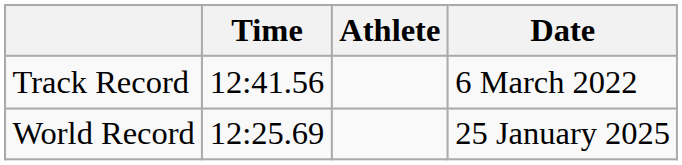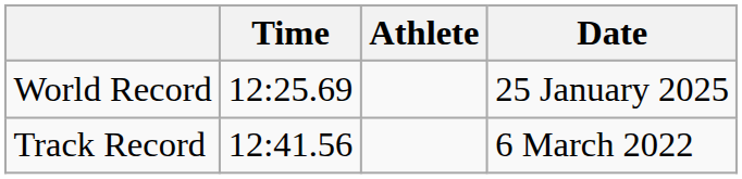 <table class="wikitable">
 <tr>
 <th></th>
 <th>Time</th>
 <th>Athlete</th>
 <th>Date</th>
 </tr>
 <tr>
+<td>World Record</td>
+<td>12:25.69</td>
+<td></td>
+<td>25 January 2025</td>
+</tr>
+<tr>
 <td>Track Record</td>
 <td>12:41.56</td>
 <td></td>
 <td>6 March 2022</td>
 </tr>
-<tr>
-<td>World Record</td>
-<td>12:25.69</td>
-<td></td>
-<td>25 January 2025</td>
-</tr>
 </table>
